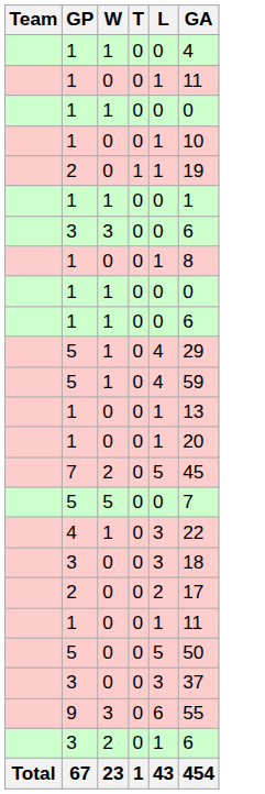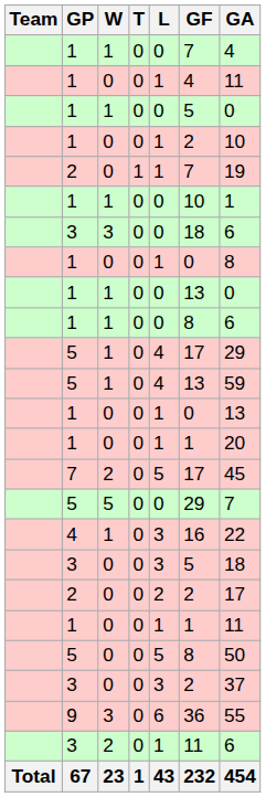 <table class="wikitable">
 <tr>
 <th>Team</th>
 <th>GP</th>
 <th>W</th>
 <th>T</th>
 <th>L</th>
+<th>GF</th>
 <th>GA</th>
 </tr>
 <tr bgcolor=#CCFFCC>
 <td></td>
 <td>1</td>
 <td>1</td>
 <td>0</td>
 <td>0</td>
+<td>7</td>
 <td>4</td>
 </tr>
 <tr bgcolor=#FFCCCC>
 <td></td>
 <td>1</td>
 <td>0</td>
 <td>0</td>
 <td>1</td>
+<td>4</td>
 <td>11</td>
 </tr>
 <tr bgcolor=#CCFFCC>
 <td></td>
 <td>1</td>
 <td>1</td>
 <td>0</td>
 <td>0</td>
+<td>5</td>
 <td>0</td>
 </tr>
 <tr bgcolor=#FFCCCC>
 <td></td>
 <td>1</td>
 <td>0</td>
 <td>0</td>
 <td>1</td>
+<td>2</td>
 <td>10</td>
 </tr>
 <tr bgcolor=#FFCCCC>
 <td></td>
 <td>2</td>
 <td>0</td>
 <td>1</td>
 <td>1</td>
+<td>7</td>
 <td>19</td>
 </tr>
 <tr bgcolor=#CCFFCC>
 <td></td>
 <td>1</td>
 <td>1</td>
 <td>0</td>
 <td>0</td>
+<td>10</td>
 <td>1</td>
 </tr>
 <tr bgcolor=#CCFFCC>
 <td></td>
 <td>3</td>
 <td>3</td>
 <td>0</td>
 <td>0</td>
+<td>18</td>
 <td>6</td>
 </tr>
 <tr bgcolor=#FFCCCC>
 <td></td>
 <td>1</td>
 <td>0</td>
 <td>0</td>
 <td>1</td>
+<td>0</td>
 <td>8</td>
 </tr>
 <tr bgcolor=#CCFFCC>
 <td></td>
 <td>1</td>
 <td>1</td>
 <td>0</td>
 <td>0</td>
+<td>13</td>
 <td>0</td>
 </tr>
 <tr bgcolor=#CCFFCC>
 <td></td>
 <td>1</td>
 <td>1</td>
 <td>0</td>
 <td>0</td>
+<td>8</td>
 <td>6</td>
 </tr>
 <tr bgcolor=#FFCCCC>
 <td></td>
 <td>5</td>
 <td>1</td>
 <td>0</td>
 <td>4</td>
+<td>17</td>
 <td>29</td>
 </tr>
 <tr bgcolor=#FFCCCC>
 <td></td>
 <td>5</td>
 <td>1</td>
 <td>0</td>
 <td>4</td>
+<td>13</td>
 <td>59</td>
 </tr>
 <tr bgcolor=#FFCCCC>
 <td></td>
 <td>1</td>
 <td>0</td>
 <td>0</td>
 <td>1</td>
+<td>0</td>
 <td>13</td>
 </tr>
 <tr bgcolor=#FFCCCC>
 <td></td>
 <td>1</td>
 <td>0</td>
 <td>0</td>
+<td>1</td>
 <td>1</td>
 <td>20</td>
 </tr>
 <tr bgcolor=#FFCCCC>
 <td></td>
 <td>7</td>
 <td>2</td>
 <td>0</td>
 <td>5</td>
+<td>17</td>
 <td>45</td>
 </tr>
 <tr bgcolor=#CCFFCC>
 <td></td>
 <td>5</td>
 <td>5</td>
 <td>0</td>
 <td>0</td>
+<td>29</td>
 <td>7</td>
 </tr>
 <tr bgcolor=#FFCCCC>
 <td></td>
 <td>4</td>
 <td>1</td>
 <td>0</td>
 <td>3</td>
+<td>16</td>
 <td>22</td>
 </tr>
 <tr bgcolor=#FFCCCC>
 <td></td>
 <td>3</td>
 <td>0</td>
 <td>0</td>
 <td>3</td>
+<td>5</td>
 <td>18</td>
 </tr>
 <tr bgcolor=#FFCCCC>
 <td></td>
 <td>2</td>
 <td>0</td>
 <td>0</td>
+<td>2</td>
 <td>2</td>
 <td>17</td>
 </tr>
 <tr bgcolor=#FFCCCC>
 <td></td>
 <td>1</td>
 <td>0</td>
 <td>0</td>
 <td>1</td>
+<td>1</td>
 <td>11</td>
 </tr>
 <tr bgcolor=#FFCCCC>
 <td></td>
 <td>5</td>
 <td>0</td>
 <td>0</td>
 <td>5</td>
+<td>8</td>
 <td>50</td>
 </tr>
 <tr bgcolor=#FFCCCC>
 <td></td>
 <td>3</td>
 <td>0</td>
 <td>0</td>
 <td>3</td>
+<td>2</td>
 <td>37</td>
 </tr>
 <tr bgcolor=#FFCCCC>
 <td></td>
 <td>9</td>
 <td>3</td>
 <td>0</td>
 <td>6</td>
+<td>36</td>
 <td>55</td>
 </tr>
 <tr bgcolor=#CCFFCC>
 <td></td>
 <td>3</td>
 <td>2</td>
 <td>0</td>
 <td>1</td>
+<td>11</td>
 <td>6</td>
 </tr>
 <tr>
 <th>Total</th>
 <th>67</th>
 <th>23</th>
 <th>1</th>
 <th>43</th>
+<th>232</th>
 <th>454</th>
 </tr>
 </table>
